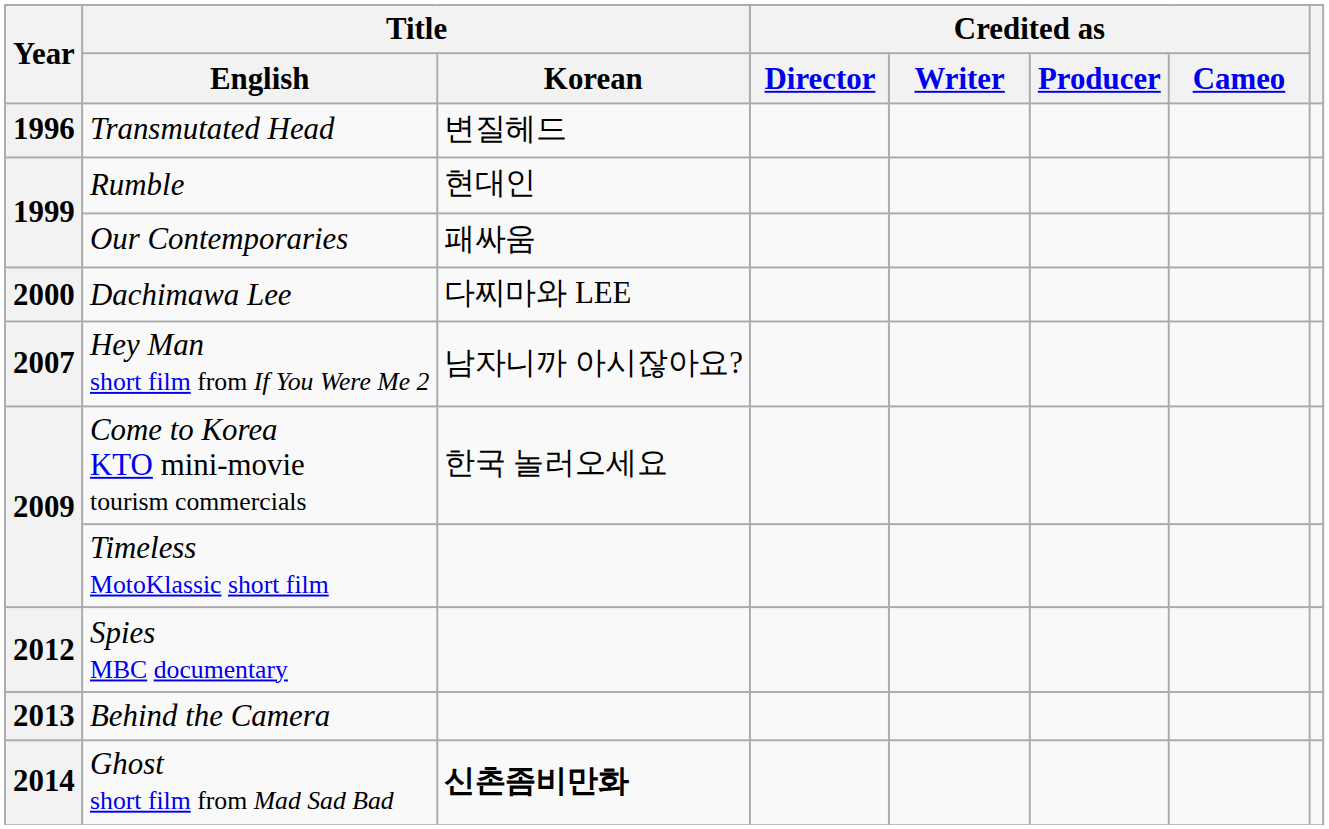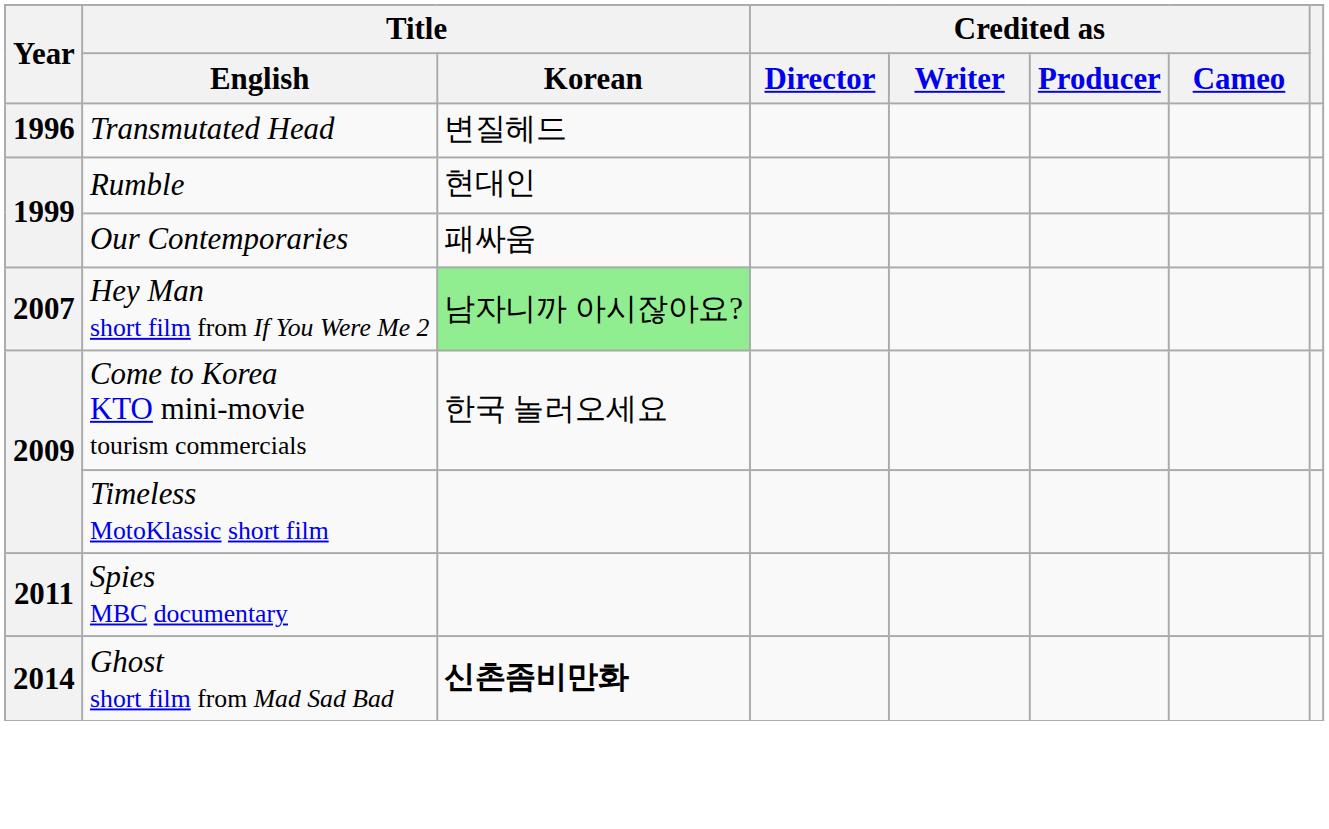 <table class="wikitable sortable plainrowheaders">
 <tr>
 <th rowspan="2" style="width:33px;">Year</th>
 <th colspan="2">Title</th>
 <th colspan="4">Credited as</th>
 <th rowspan="2" class="unsortable"></th>
 </tr>
 <tr>
 <th>English</th>
 <th>Korean</th>
 <th width="65" class="unsortable"><a href='#'>Director</a></th>
 <th width="65" class="unsortable"><a href='#'>Writer</a></th>
 <th width="65" class="unsortable"><a href='#'>Producer</a></th>
 <th width="65" class="unsortable"><a href='#'>Cameo</a></th>
 </tr>
 <tr>
 <th scope="row">1996</th>
 <td><em>Transmutated Head</em></td>
 <td>변질헤드</td>
 <td></td>
 <td></td>
 <td></td>
 <td></td>
 <td></td>
 </tr>
 <tr>
 <th scope="row" rowspan="2">1999</th>
 <td><em>Rumble</em></td>
 <td>현대인</td>
 <td></td>
 <td></td>
 <td></td>
 <td></td>
 <td></td>
 </tr>
 <tr>
 <td><em>Our Contemporaries</em></td>
 <td>패싸움</td>
 <td></td>
 <td></td>
 <td></td>
 <td></td>
 <td></td>
 </tr>
 <tr>
-<th scope="row">2000</th>
-<td><em>Dachimawa Lee</em></td>
-<td>다찌마와 LEE</td>
-<td></td>
-<td></td>
-<td></td>
-<td></td>
-<td></td>
-</tr>
-<tr>
 <th scope="row">2007</th>
 <td><em>Hey Man</em><br><small><a href='#'>short film</a> from <em>If You Were Me 2</em></small></td>
-<td>남자니까 아시잖아요?</td>
+<td style="background: lightgreen;">남자니까 아시잖아요?</td>
 <td></td>
 <td></td>
 <td></td>
 <td></td>
 <td></td>
 </tr>
 <tr>
 <th scope="row" rowspan="2">2009</th>
 <td><em>Come to Korea</em><br><a href='#'>KTO</a> mini-movie<br><small>tourism commercials</small></td>
 <td>한국 놀러오세요</td>
 <td></td>
 <td></td>
 <td></td>
 <td></td>
 <td></td>
 </tr>
 <tr>
 <td><em>Timeless</em><br><small><a href='#'>MotoKlassic</a> <a href='#'>short film</a></small></td>
 <td></td>
 <td></td>
 <td></td>
 <td></td>
 <td></td>
 <td></td>
 </tr>
 <tr>
-<th scope="row">2012</th>
+<th scope="row">2011</th>
 <td><em>Spies</em><br><small><a href='#'>MBC</a> <a href='#'>documentary</a></small></td>
-<td></td>
-<td></td>
-<td></td>
-<td></td>
-<td></td>
-<td></td>
-</tr>
-<tr>
-<th scope="row">2013</th>
-<td><em>Behind the Camera</em></td>
 <td></td>
 <td></td>
 <td></td>
 <td></td>
 <td></td>
 <td></td>
 </tr>
 <tr>
 <th scope="row">2014</th>
 <td><em>Ghost</em><br><small><a href='#'>short film</a> from <em>Mad Sad Bad</em></small></td>
 <td><strong>신촌좀비만화</strong></td>
 <td></td>
 <td></td>
 <td></td>
 <td></td>
 <td></td>
 </tr>
 </table>
